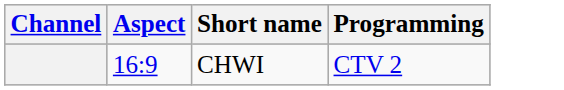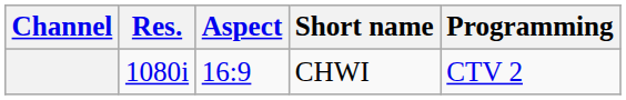 <table class="wikitable">
 <tr>
 <th><a href='#'>Channel</a></th>
+<th><a href='#'>Res.</a></th>
 <th><a href='#'>Aspect</a></th>
 <th>Short name</th>
 <th>Programming</th>
 </tr>
 <tr>
 <th scope = "row"></th>
+<td><a href='#'>1080i</a></td>
 <td><a href='#'>16:9</a></td>
 <td>CHWI</td>
 <td><a href='#'>CTV 2</a></td>
 </tr>
 </table>
